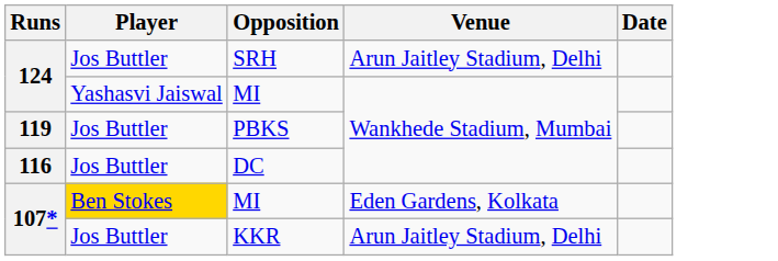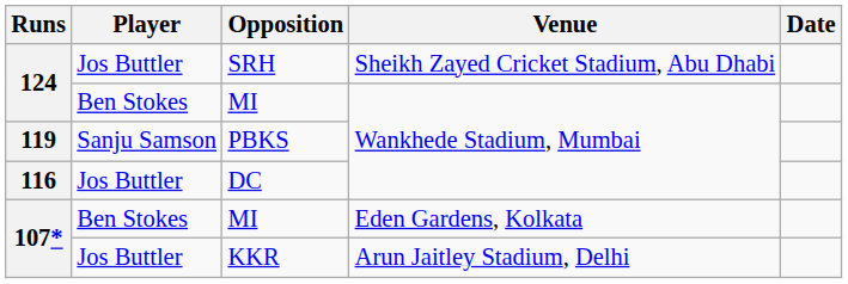 <table class="wikitable">
 <tr>
 <th>Runs</th>
 <th>Player</th>
 <th>Opposition</th>
 <th>Venue</th>
 <th>Date</th>
 </tr>
 <tr>
 <th rowspan=2>124</th>
 <td><a href='#'>Jos Buttler</a></td>
 <td><a href='#'>SRH</a></td>
-<td><a href='#'>Arun Jaitley Stadium</a>, <a href='#'>Delhi</a></td>
+<td><a href='#'>Sheikh Zayed Cricket Stadium</a>, <a href='#'>Abu Dhabi</a></td>
 <td></td>
 </tr>
 <tr>
-<td><a href='#'>Yashasvi Jaiswal</a></td>
+<td><a href='#'>Ben Stokes</a></td>
 <td><a href='#'>MI</a></td>
 <td rowspan=3><a href='#'>Wankhede Stadium</a>, <a href='#'>Mumbai</a></td>
 <td></td>
 </tr>
 <tr>
 <th>119</th>
-<td><a href='#'>Jos Buttler</a></td>
+<td><a href='#'>Sanju Samson</a></td>
 <td><a href='#'>PBKS</a></td>
 <td></td>
 </tr>
 <tr>
 <th>116</th>
 <td><a href='#'>Jos Buttler</a></td>
 <td><a href='#'>DC</a></td>
 <td></td>
 </tr>
 <tr>
 <th rowspan=2>107<a href='#'>*</a></th>
-<td style="background: gold;"><a href='#'>Ben Stokes</a></td>
+<td><a href='#'>Ben Stokes</a></td>
 <td><a href='#'>MI</a></td>
 <td><a href='#'>Eden Gardens</a>, <a href='#'>Kolkata</a></td>
 <td></td>
 </tr>
 <tr>
 <td><a href='#'>Jos Buttler</a></td>
 <td><a href='#'>KKR</a></td>
 <td><a href='#'>Arun Jaitley Stadium</a>, <a href='#'>Delhi</a></td>
 <td></td>
 </tr>
 </table>
